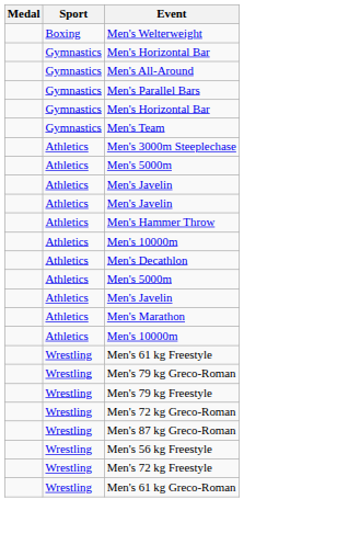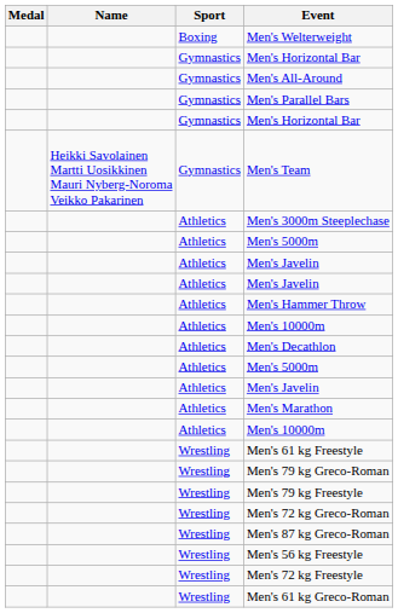 <table class="wikitable sortable">
 <tr>
 <th>Medal</th>
+<th>Name</th>
 <th>Sport</th>
 <th>Event</th>
 </tr>
 <tr>
+<td></td>
 <td></td>
 <td><a href='#'>Boxing</a></td>
 <td><a href='#'>Men's Welterweight</a></td>
 </tr>
 <tr>
 <td></td>
+<td></td>
 <td><a href='#'>Gymnastics</a></td>
 <td><a href='#'>Men's Horizontal Bar</a></td>
 </tr>
 <tr>
+<td></td>
 <td></td>
 <td><a href='#'>Gymnastics</a></td>
 <td><a href='#'>Men's All-Around</a></td>
 </tr>
 <tr>
 <td></td>
+<td></td>
 <td><a href='#'>Gymnastics</a></td>
 <td><a href='#'>Men's Parallel Bars</a></td>
 </tr>
 <tr>
+<td></td>
 <td></td>
 <td><a href='#'>Gymnastics</a></td>
 <td><a href='#'>Men's Horizontal Bar</a></td>
 </tr>
 <tr>
 <td></td>
+<td> <br><a href='#'>Heikki Savolainen</a> <br><a href='#'>Martti Uosikkinen</a> <br><a href='#'>Mauri Nyberg-Noroma</a> <br><a href='#'>Veikko Pakarinen</a></td>
 <td><a href='#'>Gymnastics</a></td>
 <td><a href='#'>Men's Team</a></td>
 </tr>
 <tr>
+<td></td>
 <td></td>
 <td><a href='#'>Athletics</a></td>
 <td><a href='#'>Men's 3000m Steeplechase</a></td>
 </tr>
 <tr>
 <td></td>
+<td></td>
 <td><a href='#'>Athletics</a></td>
 <td><a href='#'>Men's 5000m</a></td>
 </tr>
 <tr>
+<td></td>
 <td></td>
 <td><a href='#'>Athletics</a></td>
 <td><a href='#'>Men's Javelin</a></td>
 </tr>
 <tr>
 <td></td>
+<td></td>
 <td><a href='#'>Athletics</a></td>
 <td><a href='#'>Men's Javelin</a></td>
 </tr>
 <tr>
+<td></td>
 <td></td>
 <td><a href='#'>Athletics</a></td>
 <td><a href='#'>Men's Hammer Throw</a></td>
 </tr>
 <tr>
 <td></td>
+<td></td>
 <td><a href='#'>Athletics</a></td>
 <td><a href='#'>Men's 10000m</a></td>
 </tr>
 <tr>
+<td></td>
 <td></td>
 <td><a href='#'>Athletics</a></td>
 <td><a href='#'>Men's Decathlon</a></td>
 </tr>
 <tr>
 <td></td>
+<td></td>
 <td><a href='#'>Athletics</a></td>
 <td><a href='#'>Men's 5000m</a></td>
 </tr>
 <tr>
+<td></td>
 <td></td>
 <td><a href='#'>Athletics</a></td>
 <td><a href='#'>Men's Javelin</a></td>
 </tr>
 <tr>
 <td></td>
+<td></td>
 <td><a href='#'>Athletics</a></td>
 <td><a href='#'>Men's Marathon</a></td>
 </tr>
 <tr>
+<td></td>
 <td></td>
 <td><a href='#'>Athletics</a></td>
 <td><a href='#'>Men's 10000m</a></td>
 </tr>
 <tr>
 <td></td>
+<td></td>
 <td><a href='#'>Wrestling</a></td>
 <td>Men's 61 kg Freestyle</td>
 </tr>
 <tr>
+<td></td>
 <td></td>
 <td><a href='#'>Wrestling</a></td>
 <td>Men's 79 kg Greco-Roman</td>
 </tr>
 <tr>
 <td></td>
+<td></td>
 <td><a href='#'>Wrestling</a></td>
 <td>Men's 79 kg Freestyle</td>
 </tr>
 <tr>
+<td></td>
 <td></td>
 <td><a href='#'>Wrestling</a></td>
 <td>Men's 72 kg Greco-Roman</td>
 </tr>
 <tr>
 <td></td>
+<td></td>
 <td><a href='#'>Wrestling</a></td>
 <td>Men's 87 kg Greco-Roman</td>
 </tr>
 <tr>
+<td></td>
 <td></td>
 <td><a href='#'>Wrestling</a></td>
 <td>Men's 56 kg Freestyle</td>
 </tr>
 <tr>
 <td></td>
+<td></td>
 <td><a href='#'>Wrestling</a></td>
 <td>Men's 72 kg Freestyle</td>
 </tr>
 <tr>
 <td></td>
+<td></td>
 <td><a href='#'>Wrestling</a></td>
 <td>Men's 61 kg Greco-Roman</td>
 </tr>
 </table>
